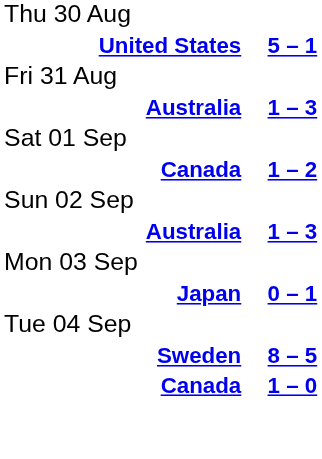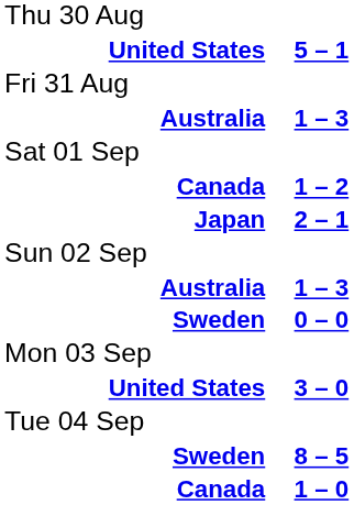 <table width=100% cellspacing=1>
 <tr>
 <th width=25%></th>
 <th width=10%></th>
 <th></th>
 </tr>
 <tr>
 <td>Thu 30 Aug</td>
 </tr>
 <tr style=font-size:90%>
 <td align=right><strong><a href='#'>United States</a> </strong></td>
 <td align=center><strong><a href='#'>5 – 1</a></strong></td>
 <td><strong></strong></td>
 </tr>
 <tr>
 <td>Fri 31 Aug</td>
 </tr>
 <tr style=font-size:90%>
 <td align=right><strong><a href='#'>Australia</a> </strong></td>
 <td align=center><strong><a href='#'>1 – 3</a></strong></td>
 <td><strong></strong></td>
 </tr>
 <tr>
 <td>Sat 01 Sep</td>
 </tr>
 <tr style=font-size:90%>
 <td align=right><strong><a href='#'>Canada</a> </strong></td>
 <td align=center><strong><a href='#'>1 – 2</a></strong></td>
 <td><strong></strong></td>
 </tr>
+<tr style=font-size:90%>
+<td align=right><strong><a href='#'>Japan</a> </strong></td>
+<td align=center><strong><a href='#'>2 – 1</a></strong></td>
+<td><strong></strong></td>
+</tr>
 <tr>
 <td>Sun 02 Sep</td>
 </tr>
 <tr style=font-size:90%>
 <td align=right><strong><a href='#'>Australia</a> </strong></td>
 <td align=center><strong><a href='#'>1 – 3</a></strong></td>
 <td><strong></strong></td>
 </tr>
+<tr style=font-size:90%>
+<td align=right><strong><a href='#'>Sweden</a> </strong></td>
+<td align=center><strong><a href='#'>0 – 0</a></strong></td>
+<td><strong></strong></td>
+</tr>
 <tr>
 <td>Mon 03 Sep</td>
 </tr>
 <tr style=font-size:90%>
-<td align=right><strong><a href='#'>Japan</a> </strong></td>
-<td align=center><strong><a href='#'>0 – 1</a></strong></td>
+<td align=right><strong><a href='#'>United States</a> </strong></td>
+<td align=center><strong><a href='#'>3 – 0</a></strong></td>
 <td><strong></strong></td>
 </tr>
 <tr>
 <td>Tue 04 Sep</td>
 </tr>
 <tr style=font-size:90%>
 <td align=right><strong><a href='#'>Sweden</a> </strong></td>
 <td align=center><strong><a href='#'>8 – 5</a></strong></td>
 <td><strong></strong></td>
 </tr>
 <tr style=font-size:90%>
 <td align=right><strong><a href='#'>Canada</a> </strong></td>
 <td align=center><strong><a href='#'>1 – 0</a></strong></td>
 <td><strong></strong></td>
 </tr>
 </table>
